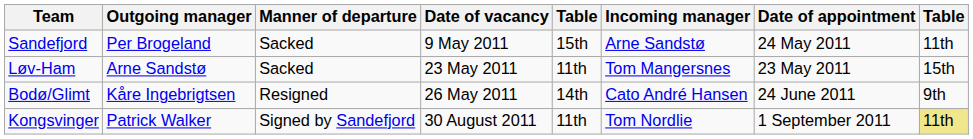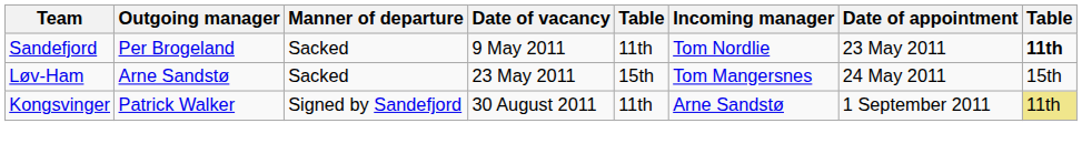 <table class="wikitable">
 <tr>
 <th>Team</th>
 <th>Outgoing manager</th>
 <th>Manner of departure</th>
 <th>Date of vacancy</th>
 <th>Table</th>
 <th>Incoming manager</th>
 <th>Date of appointment</th>
 <th>Table</th>
 </tr>
 <tr>
 <td><a href='#'>Sandefjord</a></td>
 <td> <a href='#'>Per Brogeland</a></td>
 <td>Sacked</td>
 <td>9 May 2011</td>
-<td>15th</td>
-<td> <a href='#'>Arne Sandstø</a></td>
-<td>24 May 2011</td>
 <td>11th</td>
+<td> <a href='#'>Tom Nordlie</a></td>
+<td>23 May 2011</td>
+<td><strong>11th</strong></td>
 </tr>
 <tr>
 <td><a href='#'>Løv-Ham</a></td>
 <td> <a href='#'>Arne Sandstø</a></td>
 <td>Sacked</td>
 <td>23 May 2011</td>
-<td>11th</td>
+<td>15th</td>
 <td> <a href='#'>Tom Mangersnes</a></td>
-<td>23 May 2011</td>
+<td>24 May 2011</td>
 <td>15th</td>
-</tr>
-<tr>
-<td><a href='#'>Bodø/Glimt</a></td>
-<td> <a href='#'>Kåre Ingebrigtsen</a></td>
-<td>Resigned</td>
-<td>26 May 2011</td>
-<td>14th</td>
-<td> <a href='#'>Cato André Hansen</a></td>
-<td>24 June 2011</td>
-<td>9th</td>
 </tr>
 <tr>
 <td><a href='#'>Kongsvinger</a></td>
 <td> <a href='#'>Patrick Walker</a></td>
 <td>Signed by <a href='#'>Sandefjord</a></td>
 <td>30 August 2011</td>
 <td>11th</td>
-<td> <a href='#'>Tom Nordlie</a></td>
+<td> <a href='#'>Arne Sandstø</a></td>
 <td>1 September 2011</td>
 <td style="background: khaki;">11th</td>
 </tr>
 </table>
